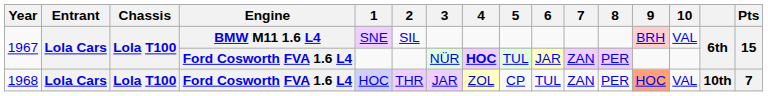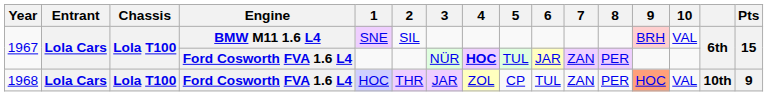 <table class="wikitable" style="text-align:center; font-size:90%">
 <tr>
 <th>Year</th>
 <th>Entrant</th>
 <th>Chassis</th>
 <th>Engine</th>
 <th>1</th>
 <th>2</th>
 <th>3</th>
 <th>4</th>
 <th>5</th>
 <th>6</th>
 <th>7</th>
 <th>8</th>
 <th>9</th>
 <th>10</th>
 <th></th>
 <th>Pts</th>
 </tr>
 <tr>
 <td rowspan=2><a href='#'>1967</a></td>
 <th rowspan=2><a href='#'>Lola Cars</a></th>
 <th rowspan=2><a href='#'>Lola</a> <a href='#'>T100</a></th>
 <th><a href='#'>BMW</a> M11 1.6 <a href='#'>L4</a></th>
 <td style="background:#EFCFFF;"><a href='#'>SNE</a><br></td>
 <td><a href='#'>SIL</a></td>
 <td></td>
 <td></td>
 <td></td>
 <td></td>
 <td></td>
 <td></td>
 <td style="background:#FFCFCF;"><a href='#'>BRH</a><br><small></small></td>
 <td><a href='#'>VAL</a></td>
 <th rowspan=2>6th</th>
 <th rowspan=2>15</th>
 </tr>
 <tr>
 <th><a href='#'>Ford Cosworth</a> <a href='#'>FVA</a> 1.6 <a href='#'>L4</a></th>
 <td></td>
 <td></td>
 <td style="background:#DFFFDF;"><a href='#'>NÜR</a><br></td>
 <td style="background:#EFCFFF;"><strong><a href='#'>HOC</a></strong><br></td>
 <td style="background:#DFFFDF;"><a href='#'>TUL</a><br></td>
 <td style="background:#FFFFBF;"><a href='#'>JAR</a><br></td>
 <td style="background:#EFCFFF;"><a href='#'>ZAN</a><br></td>
 <td style="background:#EFCFFF;"><a href='#'>PER</a><br></td>
 <td></td>
 <td></td>
 </tr>
 <tr>
 <td><a href='#'>1968</a></td>
 <th><a href='#'>Lola Cars</a></th>
 <th><a href='#'>Lola</a> <a href='#'>T100</a></th>
 <th><a href='#'>Ford Cosworth</a> <a href='#'>FVA</a> 1.6 <a href='#'>L4</a></th>
 <td style="background:#CFCFFF;"><a href='#'>HOC</a><br></td>
 <td style="background:#EFCFFF;"><a href='#'>THR</a><br></td>
 <td style="background:#EFCFFF;"><a href='#'>JAR</a><br></td>
 <td style="background:#FFFFBF;"><a href='#'>ZOL</a><br></td>
 <td><a href='#'>CP</a></td>
 <td><a href='#'>TUL</a></td>
 <td><a href='#'>ZAN</a></td>
 <td><a href='#'>PER</a></td>
 <td style="background: lightsalmon;"><a href='#'>HOC</a></td>
 <td><a href='#'>VAL</a></td>
 <th>10th</th>
-<th>7</th>
+<th>9</th>
 </tr>
 </table>
